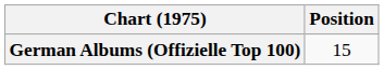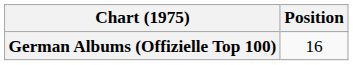 <table class="wikitable plainrowheaders" style="text-align:center">
 <tr>
 <th scope="col">Chart (1975)</th>
 <th scope="col">Position</th>
 </tr>
 <tr>
 <th scope="row">German Albums (Offizielle Top 100)</th>
-<td>15</td>
+<td>16</td>
 </tr>
 </table>
